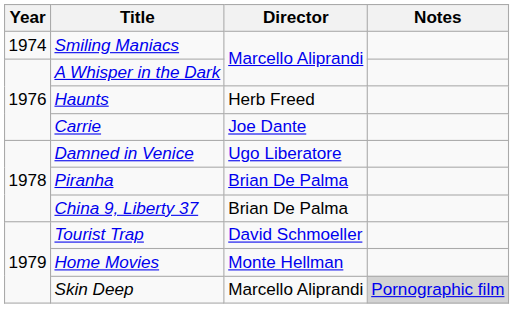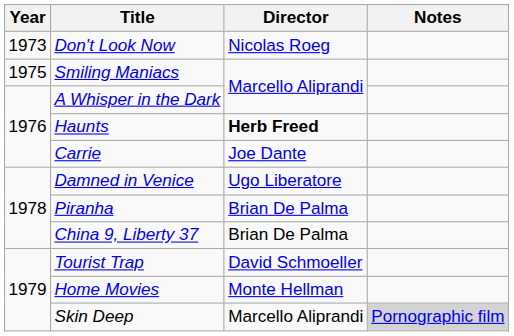 <table class="wikitable sortable">
 <tr>
 <th>Year</th>
 <th>Title</th>
 <th>Director</th>
 <th>Notes</th>
 </tr>
 <tr>
-<td>1974</td>
+<td>1973</td>
+<td><em><a href='#'>Don't Look Now</a></em></td>
+<td><a href='#'>Nicolas Roeg</a></td>
+<td></td>
+</tr>
+<tr>
+<td>1975</td>
 <td><em><a href='#'>Smiling Maniacs</a></em><br></td>
 <td rowspan="2"><a href='#'>Marcello Aliprandi</a></td>
 <td></td>
 </tr>
 <tr>
 <td rowspan="3">1976</td>
 <td><em><a href='#'>A Whisper in the Dark</a></em><br></td>
 <td></td>
 </tr>
 <tr>
 <td><a href='#'><em>Haunts</em></a></td>
-<td>Herb Freed</td>
+<td><strong>Herb Freed</strong></td>
 <td></td>
 </tr>
 <tr>
 <td><em><a href='#'>Carrie</a></em></td>
 <td><a href='#'>Joe Dante</a></td>
 <td></td>
 </tr>
 <tr>
 <td rowspan="3">1978</td>
 <td><em><a href='#'>Damned in Venice</a></em><br></td>
 <td><a href='#'>Ugo Liberatore</a></td>
 <td></td>
 </tr>
 <tr>
 <td><em><a href='#'>Piranha</a></em></td>
 <td><a href='#'>Brian De Palma</a></td>
 <td></td>
 </tr>
 <tr>
 <td><em><a href='#'>China 9, Liberty 37</a></em></td>
 <td>Brian De Palma</td>
 <td></td>
 </tr>
 <tr>
 <td rowspan="3">1979</td>
 <td><em><a href='#'>Tourist Trap</a></em></td>
 <td><a href='#'>David Schmoeller</a></td>
 <td></td>
 </tr>
 <tr>
 <td><em><a href='#'>Home Movies</a></em></td>
 <td><a href='#'>Monte Hellman</a></td>
 <td></td>
 </tr>
 <tr>
 <td><em>Skin Deep</em><br></td>
 <td>Marcello Aliprandi</td>
 <td style="background: lightgrey;"><a href='#'>Pornographic film</a></td>
 </tr>
 </table>
